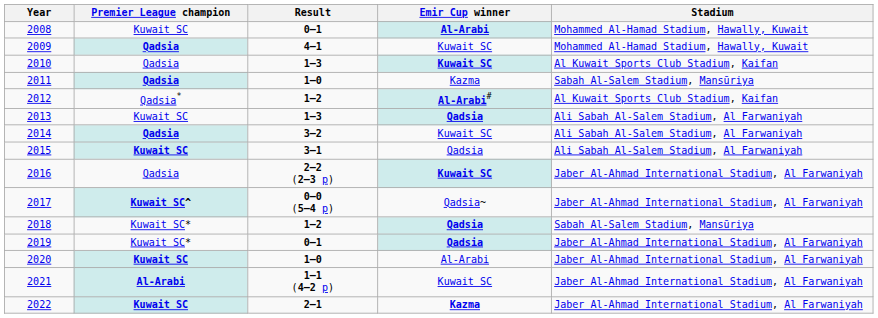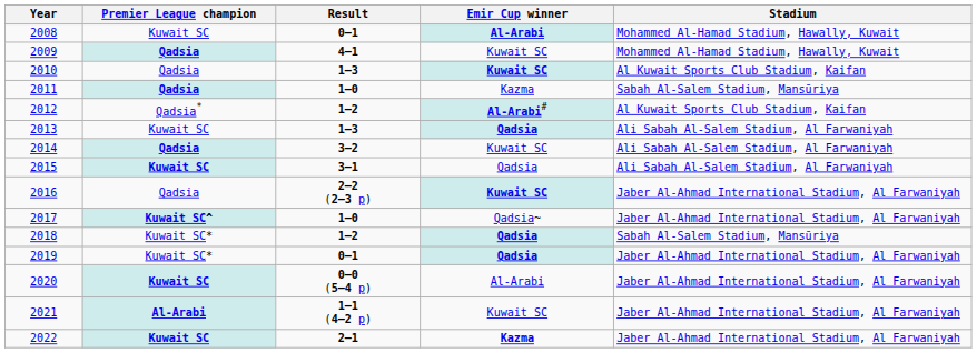 <table class="wikitable" style=font-size:90% text-align: center width=80%>
 <tr>
 <th rowspan=1 width=8%><strong>Year</strong></th>
 <th rowspan=1 width=20%><strong><a href='#'>Premier League</a> champion</strong></th>
 <th rowspan=1 width=15%><strong>Result</strong></th>
 <th rowspan=1 width=20%><strong><a href='#'>Emir Cup</a> winner</strong></th>
 <th rowspan=1 width=55%><strong>Stadium</strong></th>
 </tr>
 <tr>
 <td align=center><a href='#'>2008</a></td>
 <td align=center><a href='#'>Kuwait SC</a></td>
 <td align=center><strong>0–1</strong></td>
 <td style="background:#cfecec;" align=center><strong><a href='#'>Al-Arabi</a></strong></td>
 <td align=left> <a href='#'>Mohammed Al-Hamad Stadium</a>, <a href='#'>Hawally, Kuwait</a></td>
 </tr>
 <tr>
 <td align=center><a href='#'>2009</a></td>
 <td style="background:#cfecec;" align=center><strong><a href='#'>Qadsia</a></strong></td>
 <td align=center><strong>4–1</strong></td>
 <td align=center><a href='#'>Kuwait SC</a></td>
 <td align=left> <a href='#'>Mohammed Al-Hamad Stadium</a>, <a href='#'>Hawally, Kuwait</a></td>
 </tr>
 <tr>
 <td align=center><a href='#'>2010</a></td>
 <td align=center><a href='#'>Qadsia</a></td>
 <td align=center><strong>1–3</strong></td>
 <td style="background:#cfecec;" align=center><strong><a href='#'>Kuwait SC</a></strong></td>
 <td align=left> <a href='#'>Al Kuwait Sports Club Stadium</a>, <a href='#'>Kaifan</a></td>
 </tr>
 <tr>
 <td align=center><a href='#'>2011</a></td>
 <td style="background:#cfecec;" align=center><strong><a href='#'>Qadsia</a></strong></td>
 <td align=center><strong>1–0</strong></td>
 <td align=center><a href='#'>Kazma</a></td>
 <td align=left> <a href='#'>Sabah Al-Salem Stadium</a>, <a href='#'>Mansūriya</a></td>
 </tr>
 <tr>
 <td align=center><a href='#'>2012</a></td>
 <td align=center><a href='#'>Qadsia</a><sup>*</sup></td>
 <td align=center><strong>1–2</strong></td>
 <td style="background:#cfecec;" align=center><strong><a href='#'>Al-Arabi</a></strong><sup>#</sup></td>
 <td align=left> <a href='#'>Al Kuwait Sports Club Stadium</a>, <a href='#'>Kaifan</a></td>
 </tr>
 <tr>
 <td align=center><a href='#'>2013</a></td>
 <td align=center><a href='#'>Kuwait SC</a></td>
 <td align=center><strong>1–3</strong></td>
 <td style="background:#cfecec;" align=center><strong><a href='#'>Qadsia</a></strong></td>
 <td align=left> <a href='#'>Ali Sabah Al-Salem Stadium</a>, <a href='#'>Al Farwaniyah</a></td>
 </tr>
 <tr>
 <td align=center><a href='#'>2014</a></td>
 <td style="background:#cfecec;" align=center><strong><a href='#'>Qadsia</a></strong></td>
 <td align=center><strong>3–2</strong></td>
 <td align=center><a href='#'>Kuwait SC</a></td>
 <td align=left> <a href='#'>Ali Sabah Al-Salem Stadium</a>, <a href='#'>Al Farwaniyah</a></td>
 </tr>
 <tr>
 <td align=center><a href='#'>2015</a></td>
 <td style="background:#cfecec;" align=center><strong><a href='#'>Kuwait SC</a></strong></td>
 <td align=center><strong>3–1</strong></td>
 <td align=center><a href='#'>Qadsia</a></td>
 <td align=left> <a href='#'>Ali Sabah Al-Salem Stadium</a>, <a href='#'>Al Farwaniyah</a></td>
 </tr>
 <tr>
 <td align=center><a href='#'>2016</a></td>
 <td align=center><a href='#'>Qadsia</a></td>
 <td align=center><strong>2–2</strong> <br>(<strong>2–3</strong> <a href='#'>p</a>)</td>
 <td style="background:#cfecec;" align=center><strong><a href='#'>Kuwait SC</a></strong></td>
 <td align=left> <a href='#'>Jaber Al-Ahmad International Stadium</a>, <a href='#'>Al Farwaniyah</a></td>
 </tr>
 <tr>
 <td align=center><a href='#'>2017</a></td>
 <td style="background:#cfecec;" align=center><strong><a href='#'>Kuwait SC</a>^</strong></td>
-<td align=center><strong>0–0</strong>  <br>(<strong>5–4</strong> <a href='#'>p</a>)</td>
+<td align=center><strong>1–0</strong></td>
 <td align=center><a href='#'>Qadsia</a>~</td>
 <td align=left> <a href='#'>Jaber Al-Ahmad International Stadium</a>, <a href='#'>Al Farwaniyah</a></td>
 </tr>
 <tr>
 <td align=center><a href='#'>2018</a></td>
 <td align=center><a href='#'>Kuwait SC</a>*</td>
 <td align=center><strong>1–2</strong></td>
 <td style="background:#cfecec;" align=center><strong><a href='#'>Qadsia</a></strong></td>
 <td align=left> <a href='#'>Sabah Al-Salem Stadium</a>, <a href='#'>Mansūriya</a></td>
 </tr>
 <tr>
 <td align=center><a href='#'>2019</a></td>
 <td align=center><a href='#'>Kuwait SC</a>*</td>
 <td align=center><strong>0–1</strong></td>
 <td style="background:#cfecec;" align=center><strong><a href='#'>Qadsia</a></strong></td>
 <td align=left> <a href='#'>Jaber Al-Ahmad International Stadium</a>, <a href='#'>Al Farwaniyah</a></td>
 </tr>
 <tr>
 <td align=center><a href='#'>2020</a></td>
 <td style="background:#cfecec;"  align=center><strong><a href='#'>Kuwait SC</a> </strong></td>
-<td align=center><strong>1–0</strong></td>
+<td align=center><strong>0–0</strong>  <br>(<strong>5–4</strong> <a href='#'>p</a>)</td>
 <td align=center><a href='#'>Al-Arabi</a></td>
 <td align=left> <a href='#'>Jaber Al-Ahmad International Stadium</a>, <a href='#'>Al Farwaniyah</a></td>
 </tr>
 <tr>
 <td align=center><a href='#'>2021</a></td>
 <td style="background:#cfecec;"  align=center><strong><a href='#'>Al-Arabi</a></strong></td>
 <td align=center><strong>1–1</strong> <br>(<strong>4–2</strong> <a href='#'>p</a>)</td>
 <td align=center><a href='#'>Kuwait SC</a></td>
 <td align=left> <a href='#'>Jaber Al-Ahmad International Stadium</a>, <a href='#'>Al Farwaniyah</a></td>
 </tr>
 <tr>
 <td align=center><a href='#'>2022</a></td>
 <td style="background:#cfecec;"  align=center><strong><a href='#'>Kuwait SC</a></strong></td>
 <td align=center><strong>2–1</strong></td>
 <td align=center><strong><a href='#'>Kazma</a></strong></td>
 <td align=left> <a href='#'>Jaber Al-Ahmad International Stadium</a>, <a href='#'>Al Farwaniyah</a></td>
 </tr>
 </table>
